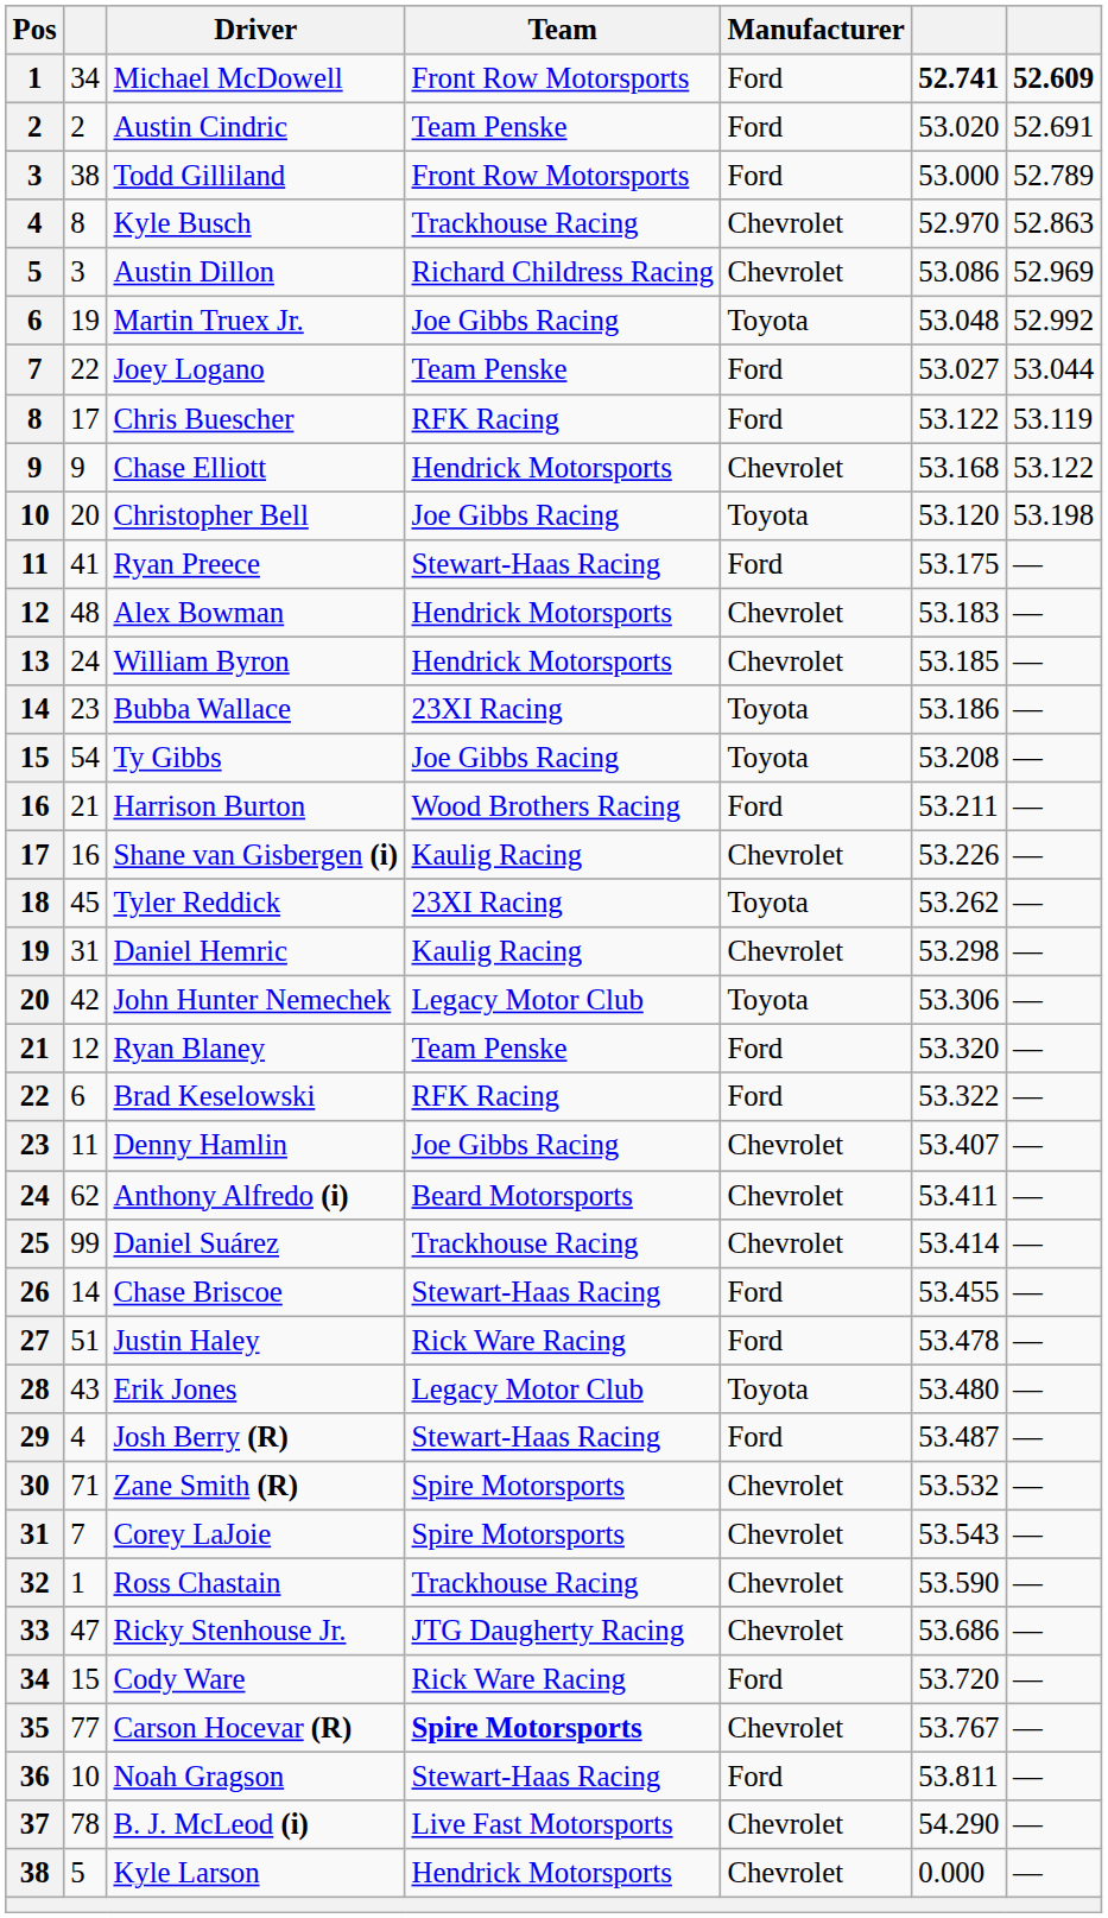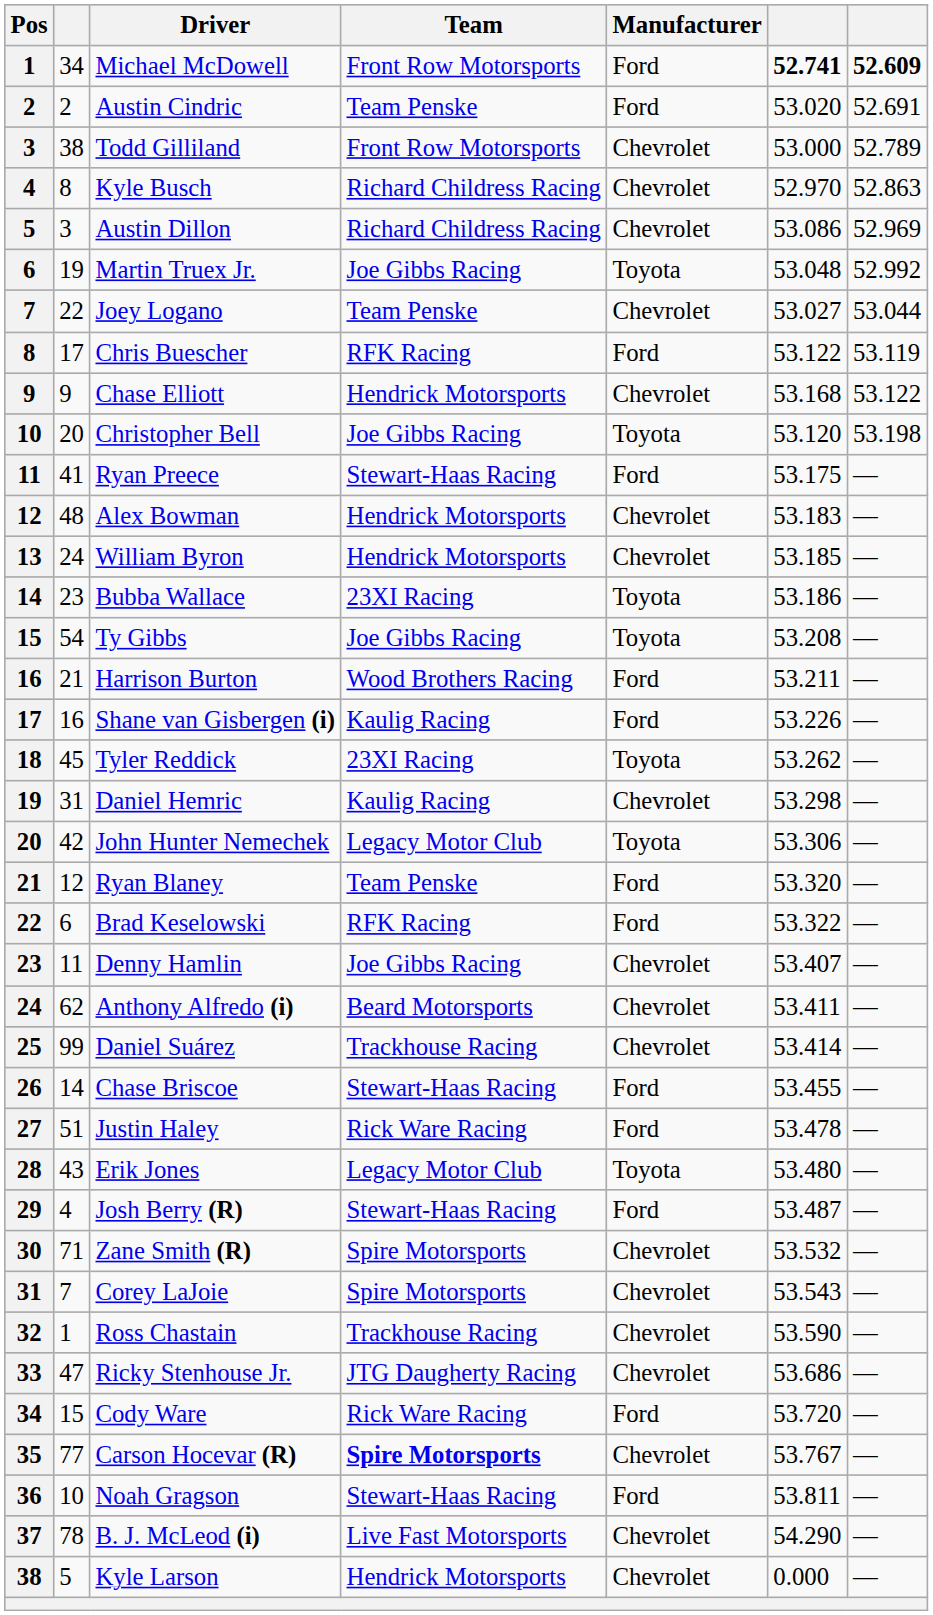 <table class="wikitable" style="font-size:95%">
 <tr>
 <th>Pos</th>
 <th></th>
 <th>Driver</th>
 <th>Team</th>
 <th>Manufacturer</th>
 <th></th>
 <th></th>
 </tr>
 <tr>
 <th>1</th>
 <td>34</td>
 <td><a href='#'>Michael McDowell</a></td>
 <td><a href='#'>Front Row Motorsports</a></td>
 <td>Ford</td>
 <td><strong>52.741</strong></td>
 <td><strong>52.609</strong></td>
 </tr>
 <tr>
 <th>2</th>
 <td>2</td>
 <td><a href='#'>Austin Cindric</a></td>
 <td><a href='#'>Team Penske</a></td>
 <td>Ford</td>
 <td>53.020</td>
 <td>52.691</td>
 </tr>
 <tr>
 <th>3</th>
 <td>38</td>
 <td><a href='#'>Todd Gilliland</a></td>
 <td><a href='#'>Front Row Motorsports</a></td>
-<td>Ford</td>
+<td>Chevrolet</td>
 <td>53.000</td>
 <td>52.789</td>
 </tr>
 <tr>
 <th>4</th>
 <td>8</td>
 <td><a href='#'>Kyle Busch</a></td>
-<td><a href='#'>Trackhouse Racing</a></td>
+<td><a href='#'>Richard Childress Racing</a></td>
 <td>Chevrolet</td>
 <td>52.970</td>
 <td>52.863</td>
 </tr>
 <tr>
 <th>5</th>
 <td>3</td>
 <td><a href='#'>Austin Dillon</a></td>
 <td><a href='#'>Richard Childress Racing</a></td>
 <td>Chevrolet</td>
 <td>53.086</td>
 <td>52.969</td>
 </tr>
 <tr>
 <th>6</th>
 <td>19</td>
 <td><a href='#'>Martin Truex Jr.</a></td>
 <td><a href='#'>Joe Gibbs Racing</a></td>
 <td>Toyota</td>
 <td>53.048</td>
 <td>52.992</td>
 </tr>
 <tr>
 <th>7</th>
 <td>22</td>
 <td><a href='#'>Joey Logano</a></td>
 <td><a href='#'>Team Penske</a></td>
-<td>Ford</td>
+<td>Chevrolet</td>
 <td>53.027</td>
 <td>53.044</td>
 </tr>
 <tr>
 <th>8</th>
 <td>17</td>
 <td><a href='#'>Chris Buescher</a></td>
 <td><a href='#'>RFK Racing</a></td>
 <td>Ford</td>
 <td>53.122</td>
 <td>53.119</td>
 </tr>
 <tr>
 <th>9</th>
 <td>9</td>
 <td><a href='#'>Chase Elliott</a></td>
 <td><a href='#'>Hendrick Motorsports</a></td>
 <td>Chevrolet</td>
 <td>53.168</td>
 <td>53.122</td>
 </tr>
 <tr>
 <th>10</th>
 <td>20</td>
 <td><a href='#'>Christopher Bell</a></td>
 <td><a href='#'>Joe Gibbs Racing</a></td>
 <td>Toyota</td>
 <td>53.120</td>
 <td>53.198</td>
 </tr>
 <tr>
 <th>11</th>
 <td>41</td>
 <td><a href='#'>Ryan Preece</a></td>
 <td><a href='#'>Stewart-Haas Racing</a></td>
 <td>Ford</td>
 <td>53.175</td>
 <td>—</td>
 </tr>
 <tr>
 <th>12</th>
 <td>48</td>
 <td><a href='#'>Alex Bowman</a></td>
 <td><a href='#'>Hendrick Motorsports</a></td>
 <td>Chevrolet</td>
 <td>53.183</td>
 <td>—</td>
 </tr>
 <tr>
 <th>13</th>
 <td>24</td>
 <td><a href='#'>William Byron</a></td>
 <td><a href='#'>Hendrick Motorsports</a></td>
 <td>Chevrolet</td>
 <td>53.185</td>
 <td>—</td>
 </tr>
 <tr>
 <th>14</th>
 <td>23</td>
 <td><a href='#'>Bubba Wallace</a></td>
 <td><a href='#'>23XI Racing</a></td>
 <td>Toyota</td>
 <td>53.186</td>
 <td>—</td>
 </tr>
 <tr>
 <th>15</th>
 <td>54</td>
 <td><a href='#'>Ty Gibbs</a></td>
 <td><a href='#'>Joe Gibbs Racing</a></td>
 <td>Toyota</td>
 <td>53.208</td>
 <td>—</td>
 </tr>
 <tr>
 <th>16</th>
 <td>21</td>
 <td><a href='#'>Harrison Burton</a></td>
 <td><a href='#'>Wood Brothers Racing</a></td>
 <td>Ford</td>
 <td>53.211</td>
 <td>—</td>
 </tr>
 <tr>
 <th>17</th>
 <td>16</td>
 <td><a href='#'>Shane van Gisbergen</a> <strong>(i)</strong></td>
 <td><a href='#'>Kaulig Racing</a></td>
-<td>Chevrolet</td>
+<td>Ford</td>
 <td>53.226</td>
 <td>—</td>
 </tr>
 <tr>
 <th>18</th>
 <td>45</td>
 <td><a href='#'>Tyler Reddick</a></td>
 <td><a href='#'>23XI Racing</a></td>
 <td>Toyota</td>
 <td>53.262</td>
 <td>—</td>
 </tr>
 <tr>
 <th>19</th>
 <td>31</td>
 <td><a href='#'>Daniel Hemric</a></td>
 <td><a href='#'>Kaulig Racing</a></td>
 <td>Chevrolet</td>
 <td>53.298</td>
 <td>—</td>
 </tr>
 <tr>
 <th>20</th>
 <td>42</td>
 <td><a href='#'>John Hunter Nemechek</a></td>
 <td><a href='#'>Legacy Motor Club</a></td>
 <td>Toyota</td>
 <td>53.306</td>
 <td>—</td>
 </tr>
 <tr>
 <th>21</th>
 <td>12</td>
 <td><a href='#'>Ryan Blaney</a></td>
 <td><a href='#'>Team Penske</a></td>
 <td>Ford</td>
 <td>53.320</td>
 <td>—</td>
 </tr>
 <tr>
 <th>22</th>
 <td>6</td>
 <td><a href='#'>Brad Keselowski</a></td>
 <td><a href='#'>RFK Racing</a></td>
 <td>Ford</td>
 <td>53.322</td>
 <td>—</td>
 </tr>
 <tr>
 <th>23</th>
 <td>11</td>
 <td><a href='#'>Denny Hamlin</a></td>
 <td><a href='#'>Joe Gibbs Racing</a></td>
 <td>Chevrolet</td>
 <td>53.407</td>
 <td>—</td>
 </tr>
 <tr>
 <th>24</th>
 <td>62</td>
 <td><a href='#'>Anthony Alfredo</a> <strong>(i)</strong></td>
 <td><a href='#'>Beard Motorsports</a></td>
 <td>Chevrolet</td>
 <td>53.411</td>
 <td>—</td>
 </tr>
 <tr>
 <th>25</th>
 <td>99</td>
 <td><a href='#'>Daniel Suárez</a></td>
 <td><a href='#'>Trackhouse Racing</a></td>
 <td>Chevrolet</td>
 <td>53.414</td>
 <td>—</td>
 </tr>
 <tr>
 <th>26</th>
 <td>14</td>
 <td><a href='#'>Chase Briscoe</a></td>
 <td><a href='#'>Stewart-Haas Racing</a></td>
 <td>Ford</td>
 <td>53.455</td>
 <td>—</td>
 </tr>
 <tr>
 <th>27</th>
 <td>51</td>
 <td><a href='#'>Justin Haley</a></td>
 <td><a href='#'>Rick Ware Racing</a></td>
 <td>Ford</td>
 <td>53.478</td>
 <td>—</td>
 </tr>
 <tr>
 <th>28</th>
 <td>43</td>
 <td><a href='#'>Erik Jones</a></td>
 <td><a href='#'>Legacy Motor Club</a></td>
 <td>Toyota</td>
 <td>53.480</td>
 <td>—</td>
 </tr>
 <tr>
 <th>29</th>
 <td>4</td>
 <td><a href='#'>Josh Berry</a> <strong>(R)</strong></td>
 <td><a href='#'>Stewart-Haas Racing</a></td>
 <td>Ford</td>
 <td>53.487</td>
 <td>—</td>
 </tr>
 <tr>
 <th>30</th>
 <td>71</td>
 <td><a href='#'>Zane Smith</a> <strong>(R)</strong></td>
 <td><a href='#'>Spire Motorsports</a></td>
 <td>Chevrolet</td>
 <td>53.532</td>
 <td>—</td>
 </tr>
 <tr>
 <th>31</th>
 <td>7</td>
 <td><a href='#'>Corey LaJoie</a></td>
 <td><a href='#'>Spire Motorsports</a></td>
 <td>Chevrolet</td>
 <td>53.543</td>
 <td>—</td>
 </tr>
 <tr>
 <th>32</th>
 <td>1</td>
 <td><a href='#'>Ross Chastain</a></td>
 <td><a href='#'>Trackhouse Racing</a></td>
 <td>Chevrolet</td>
 <td>53.590</td>
 <td>—</td>
 </tr>
 <tr>
 <th>33</th>
 <td>47</td>
 <td><a href='#'>Ricky Stenhouse Jr.</a></td>
 <td><a href='#'>JTG Daugherty Racing</a></td>
 <td>Chevrolet</td>
 <td>53.686</td>
 <td>—</td>
 </tr>
 <tr>
 <th>34</th>
 <td>15</td>
 <td><a href='#'>Cody Ware</a></td>
 <td><a href='#'>Rick Ware Racing</a></td>
 <td>Ford</td>
 <td>53.720</td>
 <td>—</td>
 </tr>
 <tr>
 <th>35</th>
 <td>77</td>
 <td><a href='#'>Carson Hocevar</a> <strong>(R)</strong></td>
 <td><strong><a href='#'>Spire Motorsports</a></strong></td>
 <td>Chevrolet</td>
 <td>53.767</td>
 <td>—</td>
 </tr>
 <tr>
 <th>36</th>
 <td>10</td>
 <td><a href='#'>Noah Gragson</a></td>
 <td><a href='#'>Stewart-Haas Racing</a></td>
 <td>Ford</td>
 <td>53.811</td>
 <td>—</td>
 </tr>
 <tr>
 <th>37</th>
 <td>78</td>
 <td><a href='#'>B. J. McLeod</a> <strong>(i)</strong></td>
 <td><a href='#'>Live Fast Motorsports</a></td>
 <td>Chevrolet</td>
 <td>54.290</td>
 <td>—</td>
 </tr>
 <tr>
 <th>38</th>
 <td>5</td>
 <td><a href='#'>Kyle Larson</a></td>
 <td><a href='#'>Hendrick Motorsports</a></td>
 <td>Chevrolet</td>
 <td>0.000</td>
 <td>—</td>
 </tr>
 <tr>
 <th colspan="7"></th>
 </tr>
 </table>
